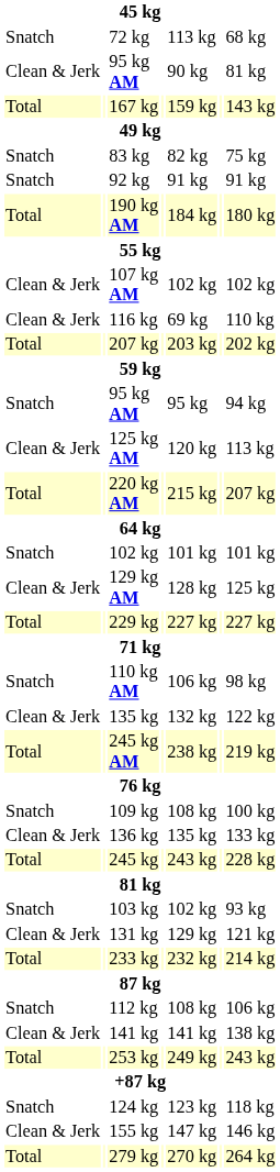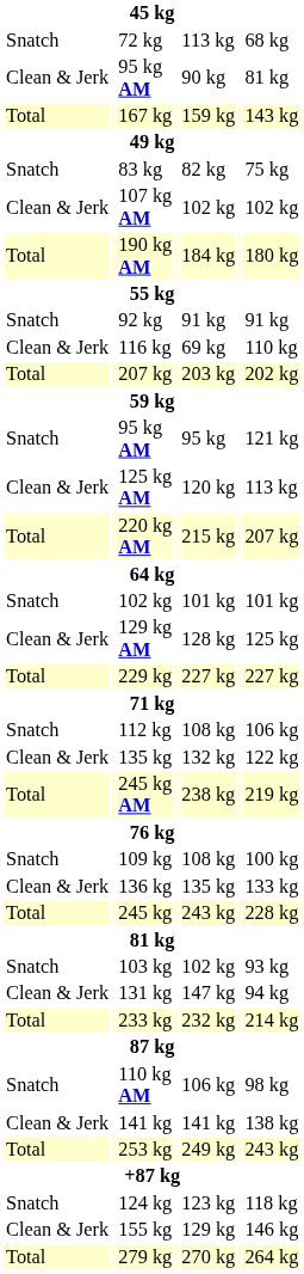 <table>
 <tr>
 <th colspan=7>45 kg</th>
 </tr>
 <tr>
 <td>Snatch</td>
 <td></td>
 <td>72 kg</td>
 <td></td>
 <td>113 kg</td>
 <td></td>
 <td>68 kg</td>
 </tr>
 <tr>
 <td>Clean & Jerk</td>
 <td></td>
 <td>95 kg<br><strong><a href='#'>AM</a></strong></td>
 <td></td>
 <td>90 kg</td>
 <td></td>
 <td>81 kg</td>
 </tr>
 <tr bgcolor=ffffcc>
 <td>Total</td>
 <td></td>
 <td>167 kg</td>
 <td></td>
 <td>159 kg</td>
 <td></td>
 <td>143 kg</td>
 </tr>
 <tr>
 <th colspan=7>49 kg</th>
 </tr>
 <tr>
 <td>Snatch</td>
 <td></td>
 <td>83 kg</td>
 <td></td>
 <td>82 kg</td>
 <td></td>
 <td>75 kg</td>
 </tr>
 <tr>
-<td>Snatch</td>
+<td>Clean & Jerk</td>
 <td></td>
-<td>92 kg</td>
+<td>107 kg<br><strong><a href='#'>AM</a></strong></td>
 <td></td>
-<td>91 kg</td>
+<td>102 kg</td>
 <td></td>
-<td>91 kg</td>
+<td>102 kg</td>
 </tr>
 <tr bgcolor=ffffcc>
 <td>Total</td>
 <td></td>
 <td>190 kg<br><strong><a href='#'>AM</a></strong></td>
 <td></td>
 <td>184 kg</td>
 <td></td>
 <td>180 kg</td>
 </tr>
 <tr>
 <th colspan=7>55 kg</th>
 </tr>
 <tr>
-<td>Clean & Jerk</td>
+<td>Snatch</td>
 <td></td>
-<td>107 kg<br><strong><a href='#'>AM</a></strong></td>
+<td>92 kg</td>
 <td></td>
-<td>102 kg</td>
+<td>91 kg</td>
 <td></td>
-<td>102 kg</td>
+<td>91 kg</td>
 </tr>
 <tr>
 <td>Clean & Jerk</td>
 <td></td>
 <td>116 kg</td>
 <td></td>
 <td>69 kg</td>
 <td></td>
 <td>110 kg</td>
 </tr>
 <tr bgcolor=ffffcc>
 <td>Total</td>
 <td></td>
 <td>207 kg</td>
 <td></td>
 <td>203 kg</td>
 <td></td>
 <td>202 kg</td>
 </tr>
 <tr>
 <th colspan=7>59 kg</th>
 </tr>
 <tr>
 <td>Snatch</td>
 <td></td>
 <td>95 kg<br><strong><a href='#'>AM</a></strong></td>
 <td></td>
 <td>95 kg</td>
 <td></td>
-<td>94 kg</td>
+<td>121 kg</td>
 </tr>
 <tr>
 <td>Clean & Jerk</td>
 <td></td>
 <td>125 kg<br><strong><a href='#'>AM</a></strong></td>
 <td></td>
 <td>120 kg</td>
 <td></td>
 <td>113 kg</td>
 </tr>
 <tr bgcolor=ffffcc>
 <td>Total</td>
 <td></td>
 <td>220 kg<br><strong><a href='#'>AM</a></strong></td>
 <td></td>
 <td>215 kg</td>
 <td></td>
 <td>207 kg</td>
 </tr>
 <tr>
 <th colspan=7>64 kg</th>
 </tr>
 <tr>
 <td>Snatch</td>
 <td></td>
 <td>102 kg</td>
 <td></td>
 <td>101 kg</td>
 <td></td>
 <td>101 kg</td>
 </tr>
 <tr>
 <td>Clean & Jerk</td>
 <td></td>
 <td>129 kg<br><strong><a href='#'>AM</a></strong></td>
 <td></td>
 <td>128 kg</td>
 <td></td>
 <td>125 kg</td>
 </tr>
 <tr bgcolor=ffffcc>
 <td>Total</td>
 <td></td>
 <td>229 kg</td>
 <td></td>
 <td>227 kg</td>
 <td></td>
 <td>227 kg</td>
 </tr>
 <tr>
 <th colspan=7>71 kg</th>
 </tr>
 <tr>
 <td>Snatch</td>
 <td></td>
-<td>110 kg<br><strong><a href='#'>AM</a></strong></td>
+<td>112 kg</td>
+<td></td>
+<td>108 kg</td>
 <td></td>
 <td>106 kg</td>
-<td></td>
-<td>98 kg</td>
 </tr>
 <tr>
 <td>Clean & Jerk</td>
 <td></td>
 <td>135 kg</td>
 <td></td>
 <td>132 kg</td>
 <td></td>
 <td>122 kg</td>
 </tr>
 <tr bgcolor=ffffcc>
 <td>Total</td>
 <td></td>
 <td>245 kg<br><strong><a href='#'>AM</a></strong></td>
 <td></td>
 <td>238 kg</td>
 <td></td>
 <td>219 kg</td>
 </tr>
 <tr>
 <th colspan=7>76 kg</th>
 </tr>
 <tr>
 <td>Snatch</td>
 <td></td>
 <td>109 kg</td>
 <td></td>
 <td>108 kg</td>
 <td></td>
 <td>100 kg</td>
 </tr>
 <tr>
 <td>Clean & Jerk</td>
 <td></td>
 <td>136 kg</td>
 <td></td>
 <td>135 kg</td>
 <td></td>
 <td>133 kg</td>
 </tr>
 <tr bgcolor=ffffcc>
 <td>Total</td>
 <td></td>
 <td>245 kg</td>
 <td></td>
 <td>243 kg</td>
 <td></td>
 <td>228 kg</td>
 </tr>
 <tr>
 <th colspan=7>81 kg</th>
 </tr>
 <tr>
 <td>Snatch</td>
 <td></td>
 <td>103 kg</td>
 <td></td>
 <td>102 kg</td>
 <td></td>
 <td>93 kg</td>
 </tr>
 <tr>
 <td>Clean & Jerk</td>
 <td></td>
 <td>131 kg</td>
 <td></td>
-<td>129 kg</td>
+<td>147 kg</td>
 <td></td>
-<td>121 kg</td>
+<td>94 kg</td>
 </tr>
 <tr bgcolor=ffffcc>
 <td>Total</td>
 <td></td>
 <td>233 kg</td>
 <td></td>
 <td>232 kg</td>
 <td></td>
 <td>214 kg</td>
 </tr>
 <tr>
 <th colspan=7>87 kg</th>
 </tr>
 <tr>
 <td>Snatch</td>
 <td></td>
-<td>112 kg</td>
-<td></td>
-<td>108 kg</td>
+<td>110 kg<br><strong><a href='#'>AM</a></strong></td>
 <td></td>
 <td>106 kg</td>
+<td></td>
+<td>98 kg</td>
 </tr>
 <tr>
 <td>Clean & Jerk</td>
 <td></td>
 <td>141 kg</td>
 <td></td>
 <td>141 kg</td>
 <td></td>
 <td>138 kg</td>
 </tr>
 <tr bgcolor=ffffcc>
 <td>Total</td>
 <td></td>
 <td>253 kg</td>
 <td></td>
 <td>249 kg</td>
 <td></td>
 <td>243 kg</td>
 </tr>
 <tr>
 <th colspan=7>+87 kg</th>
 </tr>
 <tr>
 <td>Snatch</td>
 <td></td>
 <td>124 kg</td>
 <td></td>
 <td>123 kg</td>
 <td></td>
 <td>118 kg</td>
 </tr>
 <tr>
 <td>Clean & Jerk</td>
 <td></td>
 <td>155 kg</td>
 <td></td>
-<td>147 kg</td>
+<td>129 kg</td>
 <td></td>
 <td>146 kg</td>
 </tr>
 <tr bgcolor=ffffcc>
 <td>Total</td>
 <td></td>
 <td>279 kg</td>
 <td></td>
 <td>270 kg</td>
 <td></td>
 <td>264 kg</td>
 </tr>
 </table>
